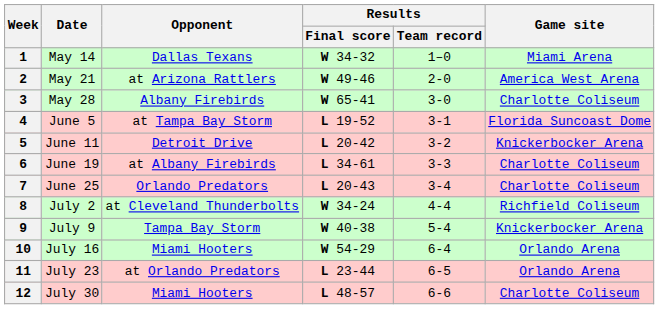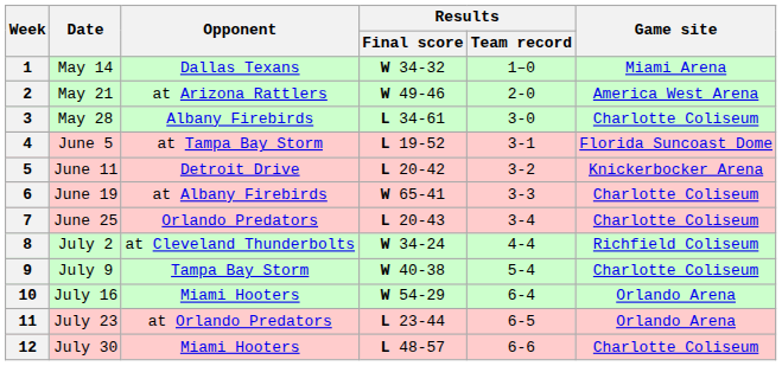 <table class="wikitable" style="font-size: 92%;" "align=center">
 <tr>
 <th rowspan="2">Week</th>
 <th rowspan="2">Date</th>
 <th rowspan="2">Opponent</th>
 <th colspan="2">Results</th>
 <th rowspan="2">Game site</th>
 </tr>
 <tr>
 <th>Final score</th>
 <th>Team record</th>
 </tr>
 <tr style="background:#cfc">
 <th>1</th>
 <td style="text-align:center;">May 14</td>
 <td style="text-align:center;"><a href='#'>Dallas Texans</a></td>
 <td style="text-align:center;"><strong>W</strong> 34-32</td>
 <td style="text-align:center;">1–0</td>
 <td style="text-align:center;"><a href='#'>Miami Arena</a></td>
 </tr>
 <tr style="background:#cfc">
 <th>2</th>
 <td style="text-align:center;">May 21</td>
 <td style="text-align:center;">at <a href='#'>Arizona Rattlers</a></td>
 <td style="text-align:center;"><strong>W</strong> 49-46</td>
 <td style="text-align:center;">2-0</td>
 <td style="text-align:center;"><a href='#'>America West Arena</a></td>
 </tr>
 <tr style="background:#cfc">
 <th>3</th>
 <td style="text-align:center;">May 28</td>
 <td style="text-align:center;"><a href='#'>Albany Firebirds</a></td>
-<td style="text-align:center;"><strong>W</strong> 65-41</td>
+<td style="text-align:center;"><strong>L</strong> 34-61</td>
 <td style="text-align:center;">3-0</td>
 <td style="text-align:center;"><a href='#'>Charlotte Coliseum</a></td>
 </tr>
 <tr style="background:#fcc">
 <th>4</th>
 <td style="text-align:center;">June 5</td>
 <td style="text-align:center;">at <a href='#'>Tampa Bay Storm</a></td>
 <td style="text-align:center;"><strong>L</strong> 19-52</td>
 <td style="text-align:center;">3-1</td>
 <td style="text-align:center;"><a href='#'>Florida Suncoast Dome</a></td>
 </tr>
 <tr style="background:#fcc">
 <th>5</th>
 <td style="text-align:center;">June 11</td>
 <td style="text-align:center;"><a href='#'>Detroit Drive</a></td>
 <td style="text-align:center;"><strong>L</strong> 20-42</td>
 <td style="text-align:center;">3-2</td>
 <td style="text-align:center;"><a href='#'>Knickerbocker Arena</a></td>
 </tr>
 <tr style="background:#fcc">
 <th>6</th>
 <td style="text-align:center;">June 19</td>
 <td style="text-align:center;">at <a href='#'>Albany Firebirds</a></td>
-<td style="text-align:center;"><strong>L</strong> 34-61</td>
+<td style="text-align:center;"><strong>W</strong> 65-41</td>
 <td style="text-align:center;">3-3</td>
 <td style="text-align:center;"><a href='#'>Charlotte Coliseum</a></td>
 </tr>
 <tr style="background:#fcc">
 <th>7</th>
 <td style="text-align:center;">June 25</td>
 <td style="text-align:center;"><a href='#'>Orlando Predators</a></td>
 <td style="text-align:center;"><strong>L</strong> 20-43</td>
 <td style="text-align:center;">3-4</td>
 <td style="text-align:center;"><a href='#'>Charlotte Coliseum</a></td>
 </tr>
 <tr style="background:#cfc">
 <th>8</th>
 <td style="text-align:center;">July 2</td>
 <td style="text-align:center;">at <a href='#'>Cleveland Thunderbolts</a></td>
 <td style="text-align:center;"><strong>W</strong> 34-24</td>
 <td style="text-align:center;">4-4</td>
 <td style="text-align:center;"><a href='#'>Richfield Coliseum</a></td>
 </tr>
 <tr style="background:#cfc">
 <th>9</th>
 <td style="text-align:center;">July 9</td>
 <td style="text-align:center;"><a href='#'>Tampa Bay Storm</a></td>
 <td style="text-align:center;"><strong>W</strong> 40-38</td>
 <td style="text-align:center;">5-4</td>
-<td style="text-align:center;"><a href='#'>Knickerbocker Arena</a></td>
+<td style="text-align:center;"><a href='#'>Charlotte Coliseum</a></td>
 </tr>
 <tr style="background:#cfc">
 <th>10</th>
 <td style="text-align:center;">July 16</td>
 <td style="text-align:center;"><a href='#'>Miami Hooters</a></td>
 <td style="text-align:center;"><strong>W</strong> 54-29</td>
 <td style="text-align:center;">6-4</td>
 <td style="text-align:center;"><a href='#'>Orlando Arena</a></td>
 </tr>
 <tr style="background:#fcc">
 <th>11</th>
 <td style="text-align:center;">July 23</td>
 <td style="text-align:center;">at <a href='#'>Orlando Predators</a></td>
 <td style="text-align:center;"><strong>L</strong> 23-44</td>
 <td style="text-align:center;">6-5</td>
 <td style="text-align:center;"><a href='#'>Orlando Arena</a></td>
 </tr>
 <tr style="background:#fcc">
 <th>12</th>
 <td style="text-align:center;">July 30</td>
 <td style="text-align:center;"><a href='#'>Miami Hooters</a></td>
 <td style="text-align:center;"><strong>L</strong> 48-57</td>
 <td style="text-align:center;">6-6</td>
 <td style="text-align:center;"><a href='#'>Charlotte Coliseum</a></td>
 </tr>
 </table>
